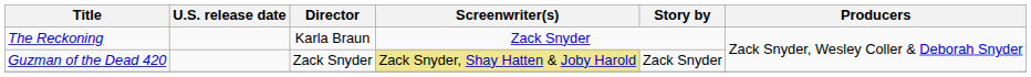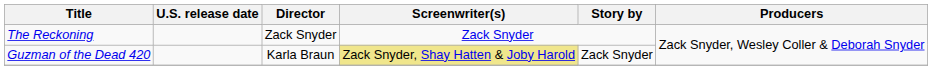 <table class="wikitable plainrowheaders" style="text-align:center;">
 <tr>
 <th>Title</th>
 <th>U.S. release date</th>
 <th>Director</th>
 <th>Screenwriter(s)</th>
 <th>Story by</th>
 <th>Producers</th>
 </tr>
 <tr>
 <td style="text-align:left"><em><a href='#'>The Reckoning</a></em></td>
 <td style="text-align:left"></td>
-<td>Karla Braun</td>
+<td>Zack Snyder</td>
 <td colspan="2"><a href='#'>Zack Snyder</a></td>
 <td rowspan="2">Zack Snyder, Wesley Coller & <a href='#'>Deborah Snyder</a></td>
 </tr>
 <tr>
 <td style="text-align:left"><em><a href='#'>Guzman of the Dead 420</a></em></td>
 <td style="text-align:left"></td>
-<td>Zack Snyder</td>
+<td>Karla Braun</td>
 <td style="background: khaki;">Zack Snyder, <a href='#'>Shay Hatten</a> & <a href='#'>Joby Harold</a></td>
 <td>Zack Snyder</td>
 </tr>
 <tr>
 </tr>
 </table>
